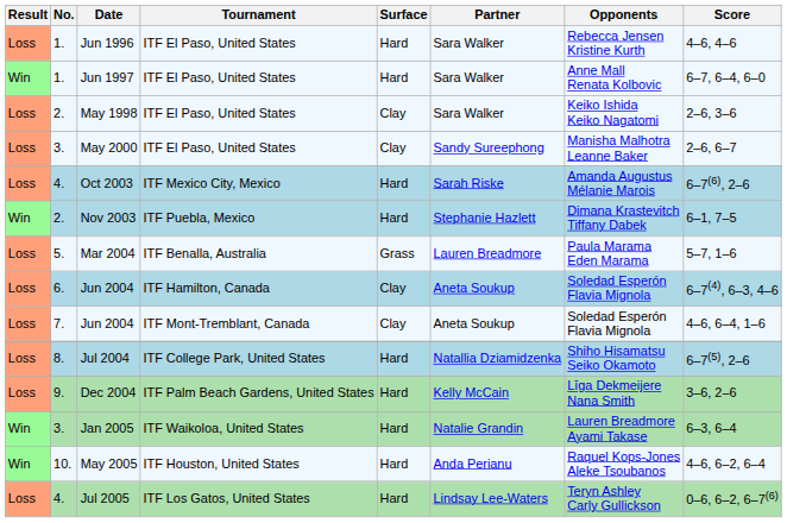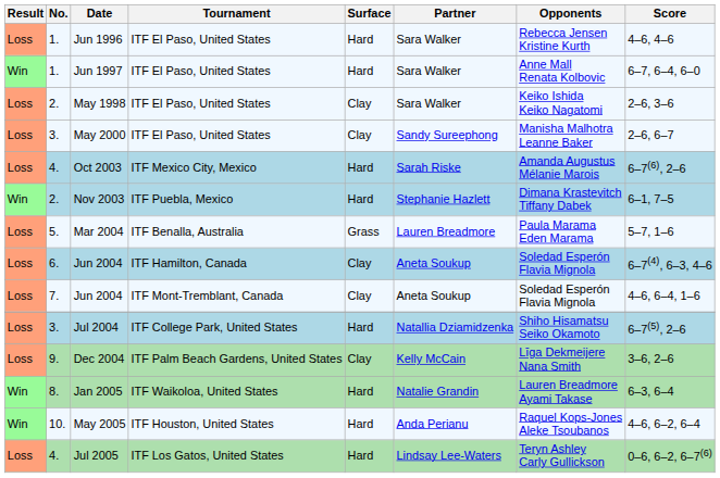 <table class="sortable wikitable">
 <tr>
 <th>Result</th>
 <th>No.</th>
 <th>Date</th>
 <th>Tournament</th>
 <th>Surface</th>
 <th>Partner</th>
 <th>Opponents</th>
 <th>Score</th>
 </tr>
 <tr bgcolor="#f0f8ff">
 <td style="background:#ffa07a;">Loss</td>
 <td>1.</td>
 <td>Jun 1996</td>
 <td>ITF El Paso, United States</td>
 <td>Hard</td>
 <td> Sara Walker</td>
 <td> <a href='#'>Rebecca Jensen</a> <br>  <a href='#'>Kristine Kurth</a></td>
 <td>4–6, 4–6</td>
 </tr>
 <tr style="background:#f0f8ff;">
 <td style="background:#98fb98;">Win</td>
 <td>1.</td>
 <td>Jun 1997</td>
 <td>ITF El Paso, United States</td>
 <td>Hard</td>
 <td> Sara Walker</td>
 <td> <a href='#'>Anne Mall</a> <br>  <a href='#'>Renata Kolbovic</a></td>
 <td>6–7, 6–4, 6–0</td>
 </tr>
 <tr bgcolor="#f0f8ff">
 <td style="background:#ffa07a;">Loss</td>
 <td>2.</td>
 <td>May 1998</td>
 <td>ITF El Paso, United States</td>
 <td>Clay</td>
 <td> Sara Walker</td>
 <td> <a href='#'>Keiko Ishida</a> <br>  <a href='#'>Keiko Nagatomi</a></td>
 <td>2–6, 3–6</td>
 </tr>
 <tr bgcolor="#f0f8ff">
 <td style="background:#ffa07a;">Loss</td>
 <td>3.</td>
 <td>May 2000</td>
 <td>ITF El Paso, United States</td>
 <td>Clay</td>
 <td> <a href='#'>Sandy Sureephong</a></td>
 <td> <a href='#'>Manisha Malhotra</a> <br>  <a href='#'>Leanne Baker</a></td>
 <td>2–6, 6–7</td>
 </tr>
 <tr bgcolor=lightblue>
 <td style="background:#ffa07a;">Loss</td>
 <td>4.</td>
 <td>Oct 2003</td>
 <td>ITF Mexico City, Mexico</td>
 <td>Hard</td>
 <td> <a href='#'>Sarah Riske</a></td>
 <td> <a href='#'>Amanda Augustus</a> <br>  <a href='#'>Mélanie Marois</a></td>
 <td>6–7<sup>(6)</sup>, 2–6</td>
 </tr>
 <tr style="background:lightblue;">
 <td style="background:#98fb98;">Win</td>
 <td>2.</td>
 <td>Nov 2003</td>
 <td>ITF Puebla, Mexico</td>
 <td>Hard</td>
 <td> <a href='#'>Stephanie Hazlett</a></td>
 <td> <a href='#'>Dimana Krastevitch</a> <br>  <a href='#'>Tiffany Dabek</a></td>
 <td>6–1, 7–5</td>
 </tr>
 <tr style="background:#f0f8ff;">
 <td style="background:#ffa07a;">Loss</td>
 <td>5.</td>
 <td>Mar 2004</td>
 <td>ITF Benalla, Australia</td>
 <td>Grass</td>
 <td> <a href='#'>Lauren Breadmore</a></td>
 <td> <a href='#'>Paula Marama</a> <br>  <a href='#'>Eden Marama</a></td>
 <td>5–7, 1–6</td>
 </tr>
 <tr bgcolor=lightblue>
 <td style="background:#ffa07a;">Loss</td>
 <td>6.</td>
 <td>Jun 2004</td>
 <td>ITF Hamilton, Canada</td>
 <td>Clay</td>
 <td> <a href='#'>Aneta Soukup</a></td>
 <td> <a href='#'>Soledad Esperón</a> <br>  <a href='#'>Flavia Mignola</a></td>
 <td>6–7<sup>(4)</sup>, 6–3, 4–6</td>
 </tr>
 <tr style="background:#f0f8ff;">
 <td style="background:#ffa07a;">Loss</td>
 <td>7.</td>
 <td>Jun 2004</td>
 <td>ITF Mont-Tremblant, Canada</td>
 <td>Clay</td>
 <td> Aneta Soukup</td>
 <td> Soledad Esperón <br>  Flavia Mignola</td>
 <td>4–6, 6–4, 1–6</td>
 </tr>
 <tr style="background:#addfad;">
 </tr>
 <tr style="background:lightblue;">
 <td bgcolor="FFA07A">Loss</td>
-<td>8.</td>
+<td>3.</td>
 <td>Jul 2004</td>
 <td>ITF College Park, United States</td>
 <td>Hard</td>
 <td> <a href='#'>Natallia Dziamidzenka</a></td>
 <td> <a href='#'>Shiho Hisamatsu</a> <br>  <a href='#'>Seiko Okamoto</a></td>
 <td>6–7<sup>(5)</sup>, 2–6</td>
 </tr>
 <tr style="background:#addfad;">
 <td style="background:#ffa07a;">Loss</td>
 <td>9.</td>
 <td>Dec 2004</td>
 <td>ITF Palm Beach Gardens, United States</td>
-<td>Hard</td>
+<td>Clay</td>
 <td> <a href='#'>Kelly McCain</a></td>
 <td> <a href='#'>Līga Dekmeijere</a> <br>  <a href='#'>Nana Smith</a></td>
 <td>3–6, 2–6</td>
 </tr>
 <tr style="background:#addfad;">
 <td style="background:#98fb98;">Win</td>
-<td>3.</td>
+<td>8.</td>
 <td>Jan 2005</td>
 <td>ITF Waikoloa, United States</td>
 <td>Hard</td>
 <td> <a href='#'>Natalie Grandin</a></td>
 <td> <a href='#'>Lauren Breadmore</a> <br>  <a href='#'>Ayami Takase</a></td>
 <td>6–3, 6–4</td>
 </tr>
 <tr style="background:#f0f8ff;">
 <td bgcolor="98FB98">Win</td>
 <td>10.</td>
 <td>May 2005</td>
 <td>ITF Houston, United States</td>
 <td>Hard</td>
 <td> <a href='#'>Anda Perianu</a></td>
 <td> <a href='#'>Raquel Kops-Jones</a> <br>  <a href='#'>Aleke Tsoubanos</a></td>
 <td>4–6, 6–2, 6–4</td>
 </tr>
 <tr style="background:#addfad;">
 <td style="background:#ffa07a;">Loss</td>
 <td>4.</td>
 <td>Jul 2005</td>
 <td>ITF Los Gatos, United States</td>
 <td>Hard</td>
 <td> <a href='#'>Lindsay Lee-Waters</a></td>
 <td> <a href='#'>Teryn Ashley</a> <br>  <a href='#'>Carly Gullickson</a></td>
 <td>0–6, 6–2, 6–7<sup>(6)</sup></td>
 </tr>
 </table>
